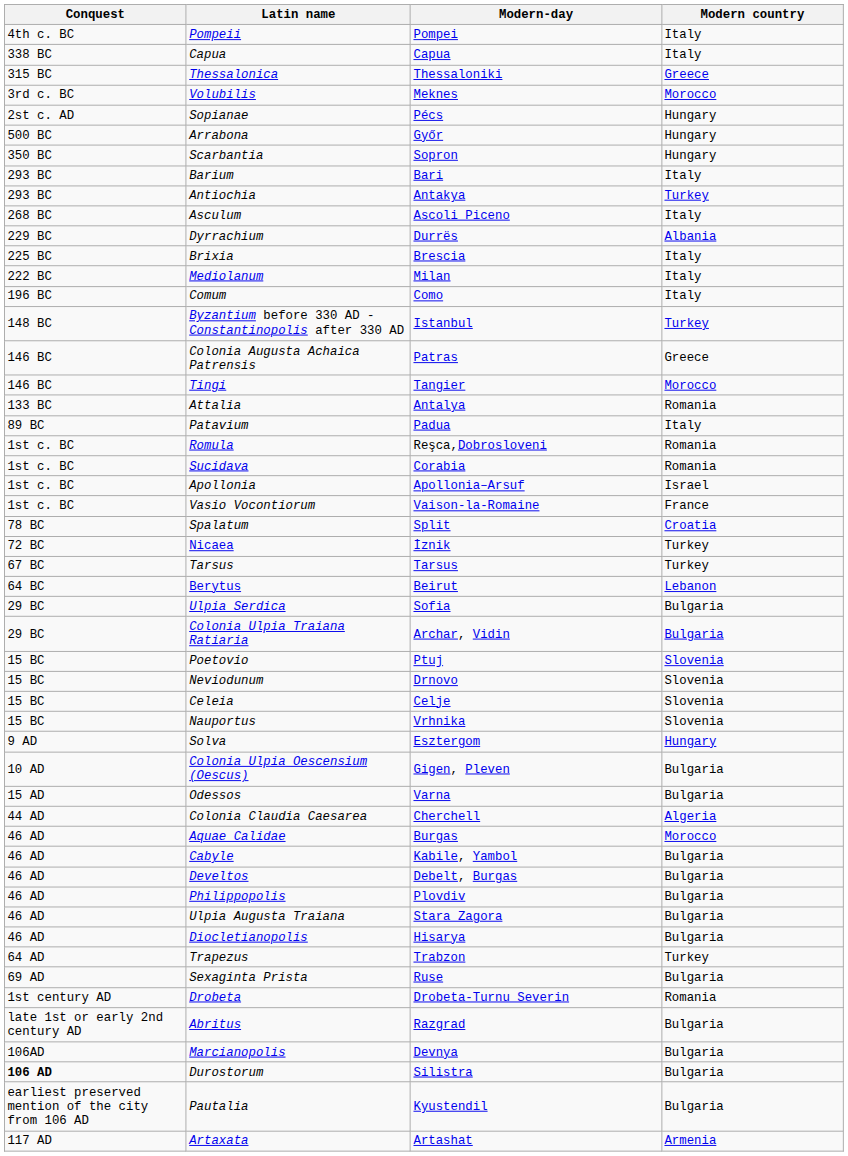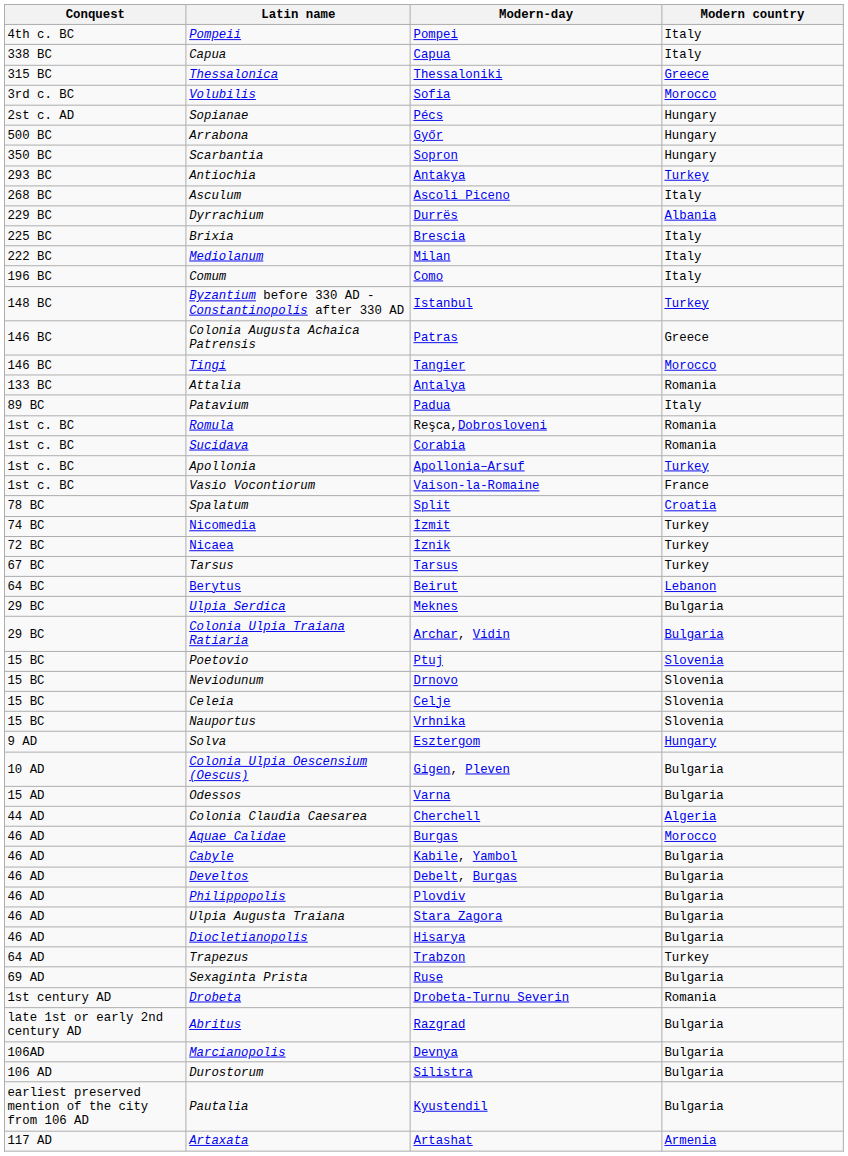 <table class="wikitable sortable" style="width:100%;">
 <tr>
 <th style="width: 100px;">Conquest</th>
 <th style="width: 100px;">Latin name</th>
 <th style="width: 100px;">Modern-day</th>
 <th style="width: 100px;">Modern country</th>
 </tr>
 <tr>
 <td data-sort-value="-400">4th c. BC</td>
 <td><em><a href='#'>Pompeii</a></em></td>
 <td><a href='#'>Pompei</a></td>
 <td>Italy</td>
 </tr>
 <tr>
 <td data-sort-value="-338">338 BC</td>
 <td><em>Capua</em></td>
 <td><a href='#'>Capua</a></td>
 <td>Italy</td>
 </tr>
 <tr>
 <td data-sort-value="-315">315 BC</td>
 <td><em><a href='#'>Thessalonica</a></em></td>
 <td><a href='#'>Thessaloniki</a></td>
 <td><a href='#'>Greece</a></td>
 </tr>
 <tr>
 <td data-sort-value="-300">3rd c. BC</td>
 <td><em><a href='#'>Volubilis</a></em></td>
-<td><a href='#'>Meknes</a></td>
+<td><a href='#'>Sofia</a></td>
 <td><a href='#'>Morocco</a></td>
 </tr>
 <tr>
 <td data-sort-value="-200">2st c. AD</td>
 <td><em>Sopianae</em></td>
 <td><a href='#'>Pécs</a></td>
 <td>Hungary</td>
 </tr>
 <tr>
 <td data-sort-value="-500">500 BC</td>
 <td><em>Arrabona</em></td>
 <td><a href='#'>Győr</a></td>
 <td>Hungary</td>
 </tr>
 <tr>
 <td data-sort-value="-350">350 BC</td>
 <td><em>Scarbantia</em></td>
 <td><a href='#'>Sopron</a></td>
 <td>Hungary</td>
-</tr>
-<tr>
-<td data-sort-value="-293">293 BC</td>
-<td><em>Barium</em></td>
-<td><a href='#'>Bari</a></td>
-<td>Italy</td>
 </tr>
 <tr>
 <td data-sort-value="-293">293 BC</td>
 <td><em>Antiochia</em></td>
 <td><a href='#'>Antakya</a></td>
 <td><a href='#'>Turkey</a></td>
 </tr>
 <tr>
 <td data-sort-value="-268">268 BC</td>
 <td><em>Asculum</em></td>
 <td><a href='#'>Ascoli Piceno</a></td>
 <td>Italy</td>
 </tr>
 <tr>
 <td data-sort-value="-229">229 BC</td>
 <td><em>Dyrrachium</em></td>
 <td><a href='#'>Durrës</a></td>
 <td><a href='#'>Albania</a></td>
 </tr>
 <tr>
 <td data-sort-value="-225">225 BC</td>
 <td><em>Brixia</em></td>
 <td><a href='#'>Brescia</a></td>
 <td>Italy</td>
 </tr>
 <tr>
 <td data-sort-value="-222">222 BC</td>
 <td><em><a href='#'>Mediolanum</a></em></td>
 <td><a href='#'>Milan</a></td>
 <td>Italy</td>
 </tr>
 <tr>
 <td data-sort-value="-196">196 BC</td>
 <td><em>Comum</em></td>
 <td><a href='#'>Como</a></td>
 <td>Italy</td>
 </tr>
 <tr>
 <td data-sort-value="-148">148 BC</td>
 <td><em><a href='#'>Byzantium</a></em> before 330 AD - <em><a href='#'>Constantinopolis</a></em> after 330 AD</td>
 <td><a href='#'>Istanbul</a></td>
 <td><a href='#'>Turkey</a></td>
 </tr>
 <tr>
 <td data-sort-value="-146">146 BC</td>
 <td><em>Colonia Augusta Achaica Patrensis</em></td>
 <td><a href='#'>Patras</a></td>
 <td>Greece</td>
 </tr>
 <tr>
 <td data-sort-value="-146">146 BC</td>
 <td><em><a href='#'>Tingi</a></em></td>
 <td><a href='#'>Tangier</a></td>
 <td><a href='#'>Morocco</a></td>
 </tr>
 <tr>
 <td data-sort-value="-133">133 BC</td>
 <td><em>Attalia</em></td>
 <td><a href='#'>Antalya</a></td>
 <td>Romania</td>
 </tr>
 <tr>
 <td data-sort-value="-89">89 BC</td>
 <td><em>Patavium</em></td>
 <td><a href='#'>Padua</a></td>
 <td>Italy</td>
 </tr>
 <tr>
 <td data-sort-value="-82">1st c. BC</td>
 <td><em><a href='#'>Romula</a></em></td>
 <td>Reşca,<a href='#'>Dobrosloveni</a></td>
 <td>Romania</td>
 </tr>
 <tr>
 <td data-sort-value="-82">1st c. BC</td>
 <td><em><a href='#'>Sucidava</a></em></td>
 <td><a href='#'>Corabia</a></td>
 <td>Romania</td>
 </tr>
 <tr>
 <td data-sort-value="-82">1st c. BC</td>
 <td><em>Apollonia</em></td>
 <td><a href='#'>Apollonia–Arsuf</a></td>
-<td>Israel</td>
+<td><a href='#'>Turkey</a></td>
 </tr>
 <tr>
 <td data-sort-value="-82">1st c. BC</td>
 <td><em>Vasio Vocontiorum</em></td>
 <td><a href='#'>Vaison-la-Romaine</a></td>
 <td>France</td>
 </tr>
 <tr>
 <td data-sort-value="-78">78 BC</td>
 <td><em>Spalatum</em></td>
 <td><a href='#'>Split</a></td>
 <td><a href='#'>Croatia</a></td>
+</tr>
+<tr>
+<td data-sort-value="-74">74 BC</td>
+<td><a href='#'>Nicomedia</a></td>
+<td><a href='#'>İzmit</a></td>
+<td>Turkey</td>
 </tr>
 <tr>
 <td data-sort-value="-72">72 BC</td>
 <td><a href='#'>Nicaea</a></td>
 <td><a href='#'>İznik</a></td>
 <td>Turkey</td>
 </tr>
 <tr>
 <td data-sort-value="-67">67 BC</td>
 <td><em>Tarsus</em></td>
 <td><a href='#'>Tarsus</a></td>
 <td>Turkey</td>
 </tr>
 <tr>
 <td data-sort-value="-64">64 BC</td>
 <td><a href='#'>Berytus</a></td>
 <td><a href='#'>Beirut</a></td>
 <td><a href='#'>Lebanon</a></td>
 </tr>
 <tr>
 <td data-sort-value="-29">29 BC</td>
 <td><em><a href='#'>Ulpia Serdica</a></em></td>
-<td><a href='#'>Sofia</a></td>
+<td><a href='#'>Meknes</a></td>
 <td>Bulgaria</td>
 </tr>
 <tr>
 <td data-sort-value="-29">29 BC</td>
 <td><em><a href='#'>Colonia Ulpia Traiana Ratiaria</a></em></td>
 <td><a href='#'>Archar</a>, <a href='#'>Vidin</a></td>
 <td><a href='#'>Bulgaria</a></td>
 </tr>
 <tr>
 <td data-sort-value="-15">15 BC</td>
 <td><em>Poetovio</em></td>
 <td><a href='#'>Ptuj</a></td>
 <td><a href='#'>Slovenia</a></td>
 </tr>
 <tr>
 <td data-sort-value="-15">15 BC</td>
 <td><em>Neviodunum</em></td>
 <td><a href='#'>Drnovo</a></td>
 <td>Slovenia</td>
 </tr>
 <tr>
 <td data-sort-value="-15">15 BC</td>
 <td><em>Celeia</em></td>
 <td><a href='#'>Celje</a></td>
 <td>Slovenia</td>
 </tr>
 <tr>
 <td data-sort-value="-15">15 BC</td>
 <td><em>Nauportus</em></td>
 <td><a href='#'>Vrhnika</a></td>
 <td>Slovenia</td>
 </tr>
 <tr>
 <td data-sort-value="9">9 AD</td>
 <td><em>Solva</em></td>
 <td><a href='#'>Esztergom</a></td>
 <td><a href='#'>Hungary</a></td>
 </tr>
 <tr>
 <td data-sort-value="10">10 AD</td>
 <td><em><a href='#'>Colonia Ulpia Oescensium (Oescus)</a></em></td>
 <td><a href='#'>Gigen</a>, <a href='#'>Pleven</a></td>
 <td>Bulgaria</td>
 </tr>
 <tr>
 <td data-sort-value="15">15 AD </td>
 <td><em>Odessos</em></td>
 <td><a href='#'>Varna</a></td>
 <td>Bulgaria</td>
 </tr>
 <tr>
 <td data-sort-value="44">44 AD</td>
 <td><em>Colonia Claudia Caesarea</em></td>
 <td><a href='#'>Cherchell</a></td>
 <td><a href='#'>Algeria</a></td>
 </tr>
 <tr>
 <td data-sort-value="46">46 AD</td>
 <td><em><a href='#'>Aquae Calidae</a></em></td>
 <td><a href='#'>Burgas</a></td>
 <td><a href='#'>Morocco</a></td>
 </tr>
 <tr>
 <td data-sort-value="46">46 AD</td>
 <td><em><a href='#'>Cabyle</a></em></td>
 <td><a href='#'>Kabile</a>, <a href='#'>Yambol</a></td>
 <td>Bulgaria</td>
 </tr>
 <tr>
 <td data-sort-value="46">46 AD</td>
 <td><em><a href='#'>Develtos</a></em></td>
 <td><a href='#'>Debelt</a>, <a href='#'>Burgas</a></td>
 <td>Bulgaria</td>
 </tr>
 <tr>
 <td data-sort-value="46">46 AD</td>
 <td><em><a href='#'>Philippopolis</a></em></td>
 <td><a href='#'>Plovdiv</a></td>
 <td>Bulgaria</td>
 </tr>
 <tr>
 <td data-sort-value="46">46 AD</td>
 <td><em>Ulpia Augusta Traiana</em></td>
 <td><a href='#'>Stara Zagora</a></td>
 <td>Bulgaria</td>
 </tr>
 <tr>
 <td data-sort-value="46">46 AD</td>
 <td><em><a href='#'>Diocletianopolis</a></em></td>
 <td><a href='#'>Hisarya</a></td>
 <td>Bulgaria</td>
 </tr>
 <tr>
 <td data-sort-value="64">64 AD</td>
 <td><em>Trapezus</em></td>
 <td><a href='#'>Trabzon</a></td>
 <td>Turkey</td>
 </tr>
 <tr>
 <td data-sort-value="69">69 AD</td>
 <td><em>Sexaginta Prista</em></td>
 <td><a href='#'>Ruse</a></td>
 <td>Bulgaria</td>
 </tr>
 <tr>
 <td data-sort-value="99">1st century AD</td>
 <td><em><a href='#'>Drobeta</a></em></td>
 <td><a href='#'>Drobeta-Turnu Severin</a></td>
 <td>Romania</td>
 </tr>
 <tr>
 <td data-sort-value="100">late 1st or early 2nd century AD</td>
 <td><em><a href='#'>Abritus</a></em></td>
 <td><a href='#'>Razgrad</a></td>
 <td>Bulgaria</td>
 </tr>
 <tr>
 <td data-sort-value="106">106AD</td>
 <td><em><a href='#'>Marcianopolis</a></em></td>
 <td><a href='#'>Devnya</a></td>
 <td>Bulgaria</td>
 </tr>
 <tr>
-<td data-sort-value="106"><strong>106 AD</strong></td>
+<td data-sort-value="106">106 AD</td>
 <td><em>Durostorum</em></td>
 <td><a href='#'>Silistra</a></td>
 <td>Bulgaria</td>
 </tr>
 <tr>
 <td data-sort-value="106">earliest preserved mention of the city from 106 AD</td>
 <td><em>Pautalia</em></td>
 <td><a href='#'>Kyustendil</a></td>
 <td>Bulgaria</td>
 </tr>
 <tr>
 <td data-sort-value="117">117 AD</td>
 <td><em><a href='#'>Artaxata</a></em></td>
 <td><a href='#'>Artashat</a></td>
 <td><a href='#'>Armenia</a></td>
 </tr>
 </table>
